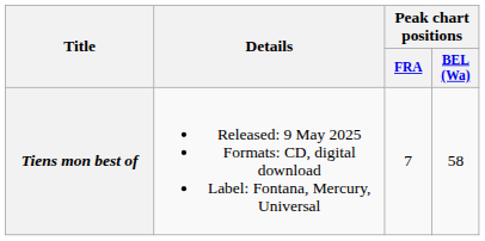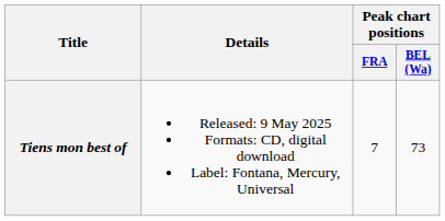 <table class="wikitable plainrowheaders" style="text-align:center;">
 <tr>
 <th scope="col" rowspan="2" style="width:8.8em;">Title</th>
 <th scope="col" rowspan="2" style="width:13.9em;">Details</th>
 <th scope="col" colspan="2">Peak chart positions</th>
 </tr>
 <tr>
 <th scope="col" style="width:3em;font-size:85%;"><a href='#'>FRA</a><br></th>
 <th scope="col" style="width:3em;font-size:85%;"><a href='#'>BEL<br>(Wa)</a><br></th>
 </tr>
 <tr>
 <th scope="row"><em>Tiens mon best of</em></th>
 <td><br><ul><li>Released: 9 May 2025</li><li>Formats: CD, digital download</li><li>Label: Fontana, Mercury, Universal</li></ul></td>
 <td>7<br></td>
-<td>58</td>
+<td>73</td>
 </tr>
 </table>
